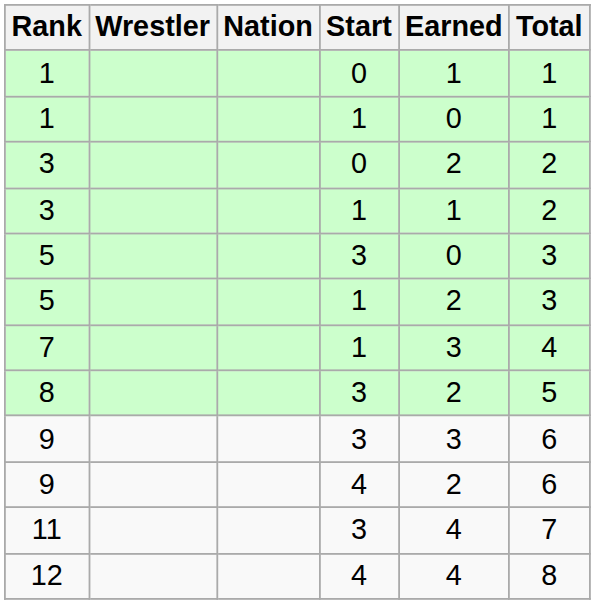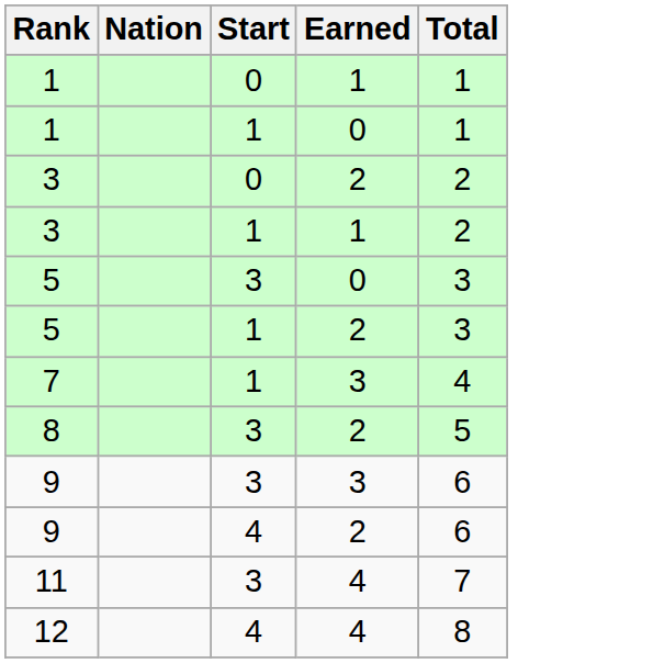 <table class="wikitable sortable" style="text-align:center;">
 <tr>
 <th>Rank</th>
-<th>Wrestler</th>
 <th>Nation</th>
 <th>Start</th>
 <th>Earned</th>
 <th>Total</th>
 </tr>
 <tr style="background:#cfc;">
 <td>1</td>
 <td align=left></td>
-<td align=left></td>
 <td>0</td>
 <td>1</td>
 <td>1</td>
 </tr>
 <tr style="background:#cfc;">
 <td>1</td>
-<td align=left></td>
 <td align=left></td>
 <td>1</td>
 <td>0</td>
 <td>1</td>
 </tr>
 <tr style="background:#cfc;">
 <td>3</td>
 <td align=left></td>
-<td align=left></td>
 <td>0</td>
 <td>2</td>
 <td>2</td>
 </tr>
 <tr style="background:#cfc;">
 <td>3</td>
-<td align=left></td>
 <td align=left></td>
 <td>1</td>
 <td>1</td>
 <td>2</td>
 </tr>
 <tr style="background:#cfc;">
 <td>5</td>
 <td align=left></td>
-<td align=left></td>
 <td>3</td>
 <td>0</td>
 <td>3</td>
 </tr>
 <tr style="background:#cfc;">
 <td>5</td>
-<td align=left></td>
 <td align=left></td>
 <td>1</td>
 <td>2</td>
 <td>3</td>
 </tr>
 <tr style="background:#cfc;">
 <td>7</td>
 <td align=left></td>
-<td align=left></td>
 <td>1</td>
 <td>3</td>
 <td>4</td>
 </tr>
 <tr style="background:#cfc;">
 <td>8</td>
-<td align=left></td>
 <td align=left></td>
 <td>3</td>
 <td>2</td>
 <td>5</td>
 </tr>
 <tr>
 <td>9</td>
 <td align=left></td>
-<td align=left></td>
 <td>3</td>
 <td>3</td>
 <td>6</td>
 </tr>
 <tr>
 <td>9</td>
-<td align=left></td>
 <td align=left></td>
 <td>4</td>
 <td>2</td>
 <td>6</td>
 </tr>
 <tr>
 <td>11</td>
 <td align=left></td>
-<td align=left></td>
 <td>3</td>
 <td>4</td>
 <td>7</td>
 </tr>
 <tr>
 <td>12</td>
 <td align=left></td>
-<td align=left></td>
 <td>4</td>
 <td>4</td>
 <td>8</td>
 </tr>
 </table>
